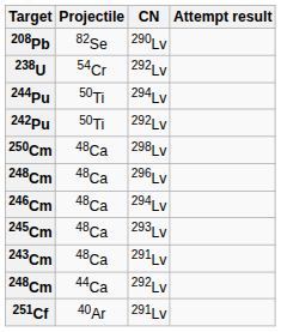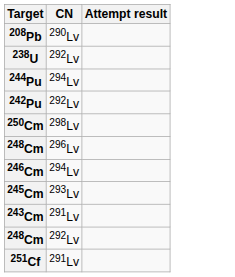 <table class="wikitable" style="text-align:center">
 <tr>
 <th>Target</th>
-<th>Projectile</th>
 <th>CN</th>
 <th>Attempt result</th>
 </tr>
 <tr>
 <th><sup>208</sup>Pb</th>
-<td><sup>82</sup>Se</td>
 <td><sup>290</sup>Lv</td>
 <td></td>
 </tr>
 <tr>
 <th><sup>238</sup>U</th>
-<td><sup>54</sup>Cr</td>
 <td><sup>292</sup>Lv</td>
 <td></td>
 </tr>
 <tr>
 <th><sup>244</sup>Pu</th>
-<td><sup>50</sup>Ti</td>
 <td><sup>294</sup>Lv</td>
 <td></td>
 </tr>
 <tr>
 <th><sup>242</sup>Pu</th>
-<td><sup>50</sup>Ti</td>
 <td><sup>292</sup>Lv</td>
 <td></td>
 </tr>
 <tr>
 <th><sup>250</sup>Cm</th>
-<td><sup>48</sup>Ca</td>
 <td><sup>298</sup>Lv</td>
 <td></td>
 </tr>
 <tr>
 <th><sup>248</sup>Cm</th>
-<td><sup>48</sup>Ca</td>
 <td><sup>296</sup>Lv</td>
 <td></td>
 </tr>
 <tr>
 <th><sup>246</sup>Cm</th>
-<td><sup>48</sup>Ca</td>
 <td><sup>294</sup>Lv</td>
 <td></td>
 </tr>
 <tr>
 <th><sup>245</sup>Cm</th>
-<td><sup>48</sup>Ca</td>
 <td><sup>293</sup>Lv</td>
 <td></td>
 </tr>
 <tr>
 <th><sup>243</sup>Cm</th>
-<td><sup>48</sup>Ca</td>
 <td><sup>291</sup>Lv</td>
 <td></td>
 </tr>
 <tr>
 <th><sup>248</sup>Cm</th>
-<td><sup>44</sup>Ca</td>
 <td><sup>292</sup>Lv</td>
 <td></td>
 </tr>
 <tr>
 <th><sup>251</sup>Cf</th>
-<td><sup>40</sup>Ar</td>
 <td><sup>291</sup>Lv</td>
 <td></td>
 </tr>
 </table>
